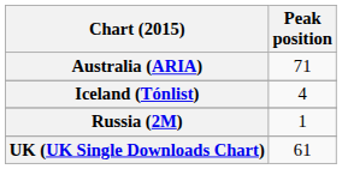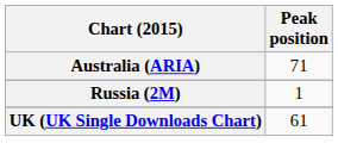 <table class="wikitable plainrowheaders sortable" style="text-align:center;">
 <tr>
 <th scope="col">Chart (2015)</th>
 <th scope="col">Peak<br>position</th>
 </tr>
 <tr>
 <th scope="row">Australia (<a href='#'>ARIA</a>)</th>
 <td>71</td>
 </tr>
 <tr>
 </tr>
 <tr>
 </tr>
 <tr>
 </tr>
 <tr>
 </tr>
 <tr>
 </tr>
 <tr>
 </tr>
 <tr>
-<th scope="row">Iceland (<a href='#'>Tónlist</a>)</th>
-<td>4</td>
-</tr>
-<tr>
 </tr>
 <tr>
 </tr>
 <tr>
 <th scope="row">Russia (<a href='#'>2M</a>)</th>
 <td>1</td>
 </tr>
 <tr>
 </tr>
 <tr>
 </tr>
 <tr>
 </tr>
 <tr>
 </tr>
 <tr>
 <th scope="row">UK (<a href='#'>UK Single Downloads Chart</a>)</th>
 <td>61</td>
 </tr>
 </table>
